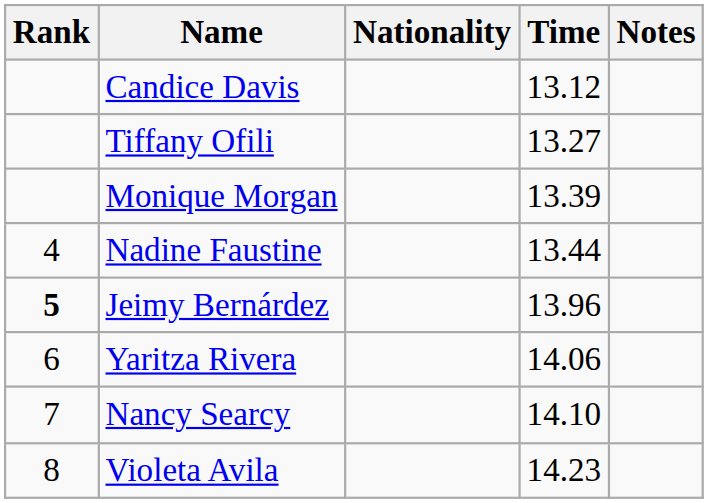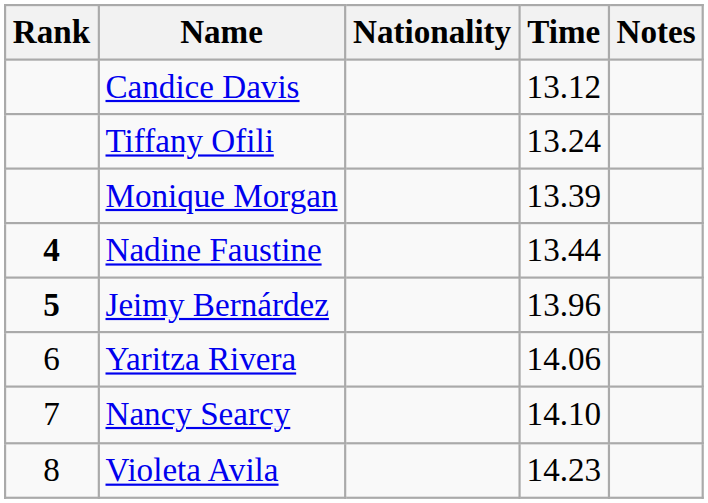 <table class="wikitable sortable" style="text-align:center;font-size:95%">
 <tr>
 <th>Rank</th>
 <th>Name</th>
 <th>Nationality</th>
 <th>Time</th>
 <th>Notes</th>
 </tr>
 <tr>
 <td></td>
 <td align=left><a href='#'>Candice Davis</a></td>
 <td align=left></td>
 <td>13.12</td>
 <td></td>
 </tr>
 <tr>
 <td></td>
 <td align=left><a href='#'>Tiffany Ofili</a></td>
 <td align=left></td>
-<td>13.27</td>
+<td>13.24</td>
 <td></td>
 </tr>
 <tr>
 <td></td>
 <td align=left><a href='#'>Monique Morgan</a></td>
 <td align=left></td>
 <td>13.39</td>
 <td></td>
 </tr>
 <tr>
-<td>4</td>
+<td><strong>4</strong></td>
 <td align=left><a href='#'>Nadine Faustine</a></td>
 <td align=left></td>
 <td>13.44</td>
 <td></td>
 </tr>
 <tr>
 <td><strong>5</strong></td>
 <td align=left><a href='#'>Jeimy Bernárdez</a></td>
 <td align=left></td>
 <td>13.96</td>
 <td></td>
 </tr>
 <tr>
 <td>6</td>
 <td align=left><a href='#'>Yaritza Rivera</a></td>
 <td align=left></td>
 <td>14.06</td>
 <td></td>
 </tr>
 <tr>
 <td>7</td>
 <td align=left><a href='#'>Nancy Searcy</a></td>
 <td align=left></td>
 <td>14.10</td>
 <td></td>
 </tr>
 <tr>
 <td>8</td>
 <td align=left><a href='#'>Violeta Avila</a></td>
 <td align=left></td>
 <td>14.23</td>
 <td></td>
 </tr>
 </table>
